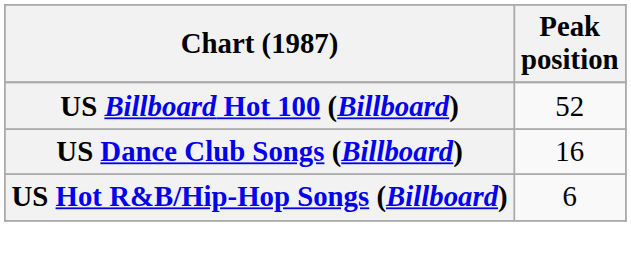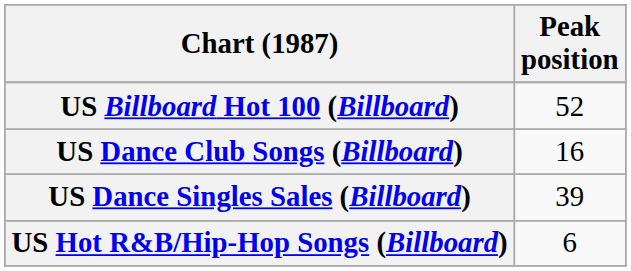 <table class="wikitable sortable plainrowheaders" style="text-align:center">
 <tr>
 <th scope="col">Chart (1987)</th>
 <th scope="col">Peak<br>position</th>
 </tr>
 <tr>
 </tr>
 <tr>
 </tr>
 <tr>
 <th scope="row">US <a href='#'><em>Billboard</em> Hot 100</a> (<em><a href='#'>Billboard</a></em>)</th>
 <td>52</td>
 </tr>
 <tr>
 <th scope="row">US <a href='#'>Dance Club Songs</a> (<em><a href='#'>Billboard</a></em>)</th>
 <td>16</td>
 </tr>
 <tr>
+<th scope="row">US <a href='#'>Dance Singles Sales</a> (<em><a href='#'>Billboard</a></em>)</th>
+<td>39</td>
+</tr>
+<tr>
 <th scope="row">US <a href='#'>Hot R&B/Hip-Hop Songs</a> (<em><a href='#'>Billboard</a></em>)</th>
 <td>6</td>
 </tr>
 </table>
